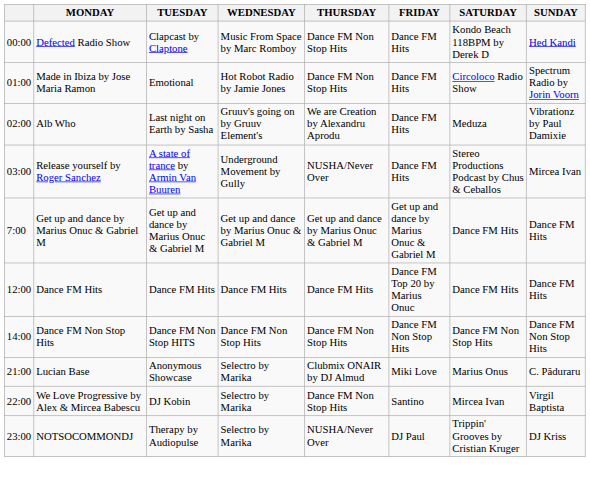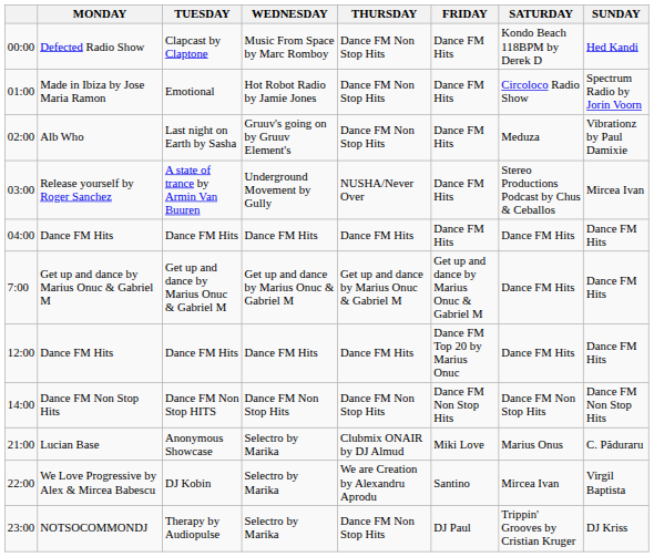 <table class="wikitable">
 <tr>
 <th></th>
 <th>MONDAY</th>
 <th>TUESDAY</th>
 <th>WEDNESDAY</th>
 <th>THURSDAY</th>
 <th>FRIDAY</th>
 <th>SATURDAY</th>
 <th>SUNDAY</th>
 </tr>
 <tr>
 <td>00:00</td>
 <td><a href='#'>Defected</a> Radio Show</td>
 <td>Clapcast by <a href='#'>Claptone</a></td>
 <td>Music From Space by Marc Romboy</td>
 <td>Dance FM Non Stop Hits</td>
 <td>Dance FM Hits</td>
 <td>Kondo Beach 118BPM by Derek D</td>
 <td><a href='#'>Hed Kandi</a></td>
 </tr>
 <tr>
 <td>01:00</td>
 <td>Made in Ibiza by Jose Maria Ramon</td>
 <td>Emotional</td>
 <td>Hot Robot Radio by Jamie Jones</td>
 <td>Dance FM Non Stop Hits</td>
 <td>Dance FM Hits</td>
 <td><a href='#'>Circoloco</a> Radio Show</td>
 <td>Spectrum Radio by <a href='#'>Jorin Voorn</a></td>
 </tr>
 <tr>
 <td>02:00</td>
 <td>Alb Who</td>
 <td>Last night on Earth by Sasha</td>
 <td>Gruuv's going on by Gruuv Element's</td>
-<td>We are Creation by Alexandru Aprodu</td>
+<td>Dance FM Non Stop Hits</td>
 <td>Dance FM Hits</td>
 <td>Meduza</td>
 <td>Vibrationz by Paul Damixie</td>
 </tr>
 <tr>
 <td>03:00</td>
 <td>Release yourself by <a href='#'>Roger Sanchez</a></td>
 <td><a href='#'>A state of trance</a> by <a href='#'>Armin Van Buuren</a></td>
 <td>Underground Movement by Gully</td>
 <td>NUSHA/Never Over</td>
 <td>Dance FM Hits</td>
 <td>Stereo Productions Podcast by Chus & Ceballos</td>
 <td>Mircea Ivan</td>
+</tr>
+<tr>
+<td>04:00</td>
+<td>Dance FM Hits</td>
+<td>Dance FM Hits</td>
+<td>Dance FM Hits</td>
+<td>Dance FM Hits</td>
+<td>Dance FM Hits</td>
+<td>Dance FM Hits</td>
+<td>Dance FM Hits</td>
 </tr>
 <tr>
 <td>7:00</td>
 <td>Get up and dance by Marius Onuc & Gabriel M</td>
 <td>Get up and dance by Marius Onuc & Gabriel M</td>
 <td>Get up and dance by Marius Onuc & Gabriel M</td>
 <td>Get up and dance by Marius Onuc & Gabriel M</td>
 <td>Get up and dance by Marius Onuc & Gabriel M</td>
 <td>Dance FM Hits</td>
 <td>Dance FM Hits</td>
 </tr>
 <tr>
 <td>12:00</td>
 <td>Dance FM Hits</td>
 <td>Dance FM Hits</td>
 <td>Dance FM Hits</td>
 <td>Dance FM Hits</td>
 <td>Dance FM Top 20 by Marius Onuc</td>
 <td>Dance FM Hits</td>
 <td>Dance FM Hits</td>
 </tr>
 <tr>
 <td>14:00</td>
 <td>Dance FM Non Stop Hits</td>
 <td>Dance FM Non Stop HITS</td>
 <td>Dance FM Non Stop Hits</td>
 <td>Dance FM Non Stop Hits</td>
 <td>Dance FM Non Stop Hits</td>
 <td>Dance FM Non Stop Hits</td>
 <td>Dance FM Non Stop Hits</td>
 </tr>
 <tr>
 <td>21:00</td>
 <td>Lucian Base</td>
 <td>Anonymous Showcase</td>
 <td>Selectro by Marika</td>
 <td>Clubmix ONAIR by DJ Almud</td>
 <td>Miki Love</td>
 <td>Marius Onus</td>
 <td>C. Păduraru</td>
 </tr>
 <tr>
 <td>22:00</td>
 <td>We Love Progressive by Alex & Mircea Babescu</td>
 <td>DJ Kobin</td>
 <td>Selectro by Marika</td>
-<td>Dance FM Non Stop Hits</td>
+<td>We are Creation by Alexandru Aprodu</td>
 <td>Santino</td>
 <td>Mircea Ivan</td>
 <td>Virgil Baptista</td>
 </tr>
 <tr>
 <td>23:00</td>
 <td>NOTSOCOMMONDJ</td>
 <td>Therapy by Audiopulse</td>
 <td>Selectro by Marika</td>
-<td>NUSHA/Never Over</td>
+<td>Dance FM Non Stop Hits</td>
 <td>DJ Paul</td>
 <td>Trippin' Grooves by Cristian Kruger</td>
 <td>DJ Kriss</td>
 </tr>
 </table>
